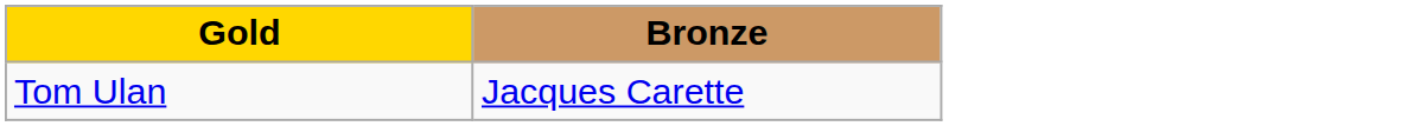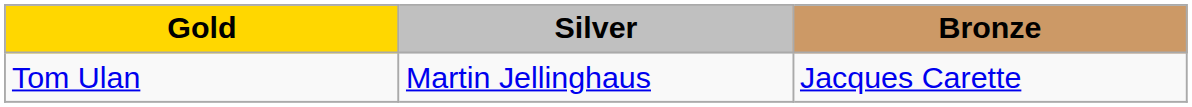 <table class="wikitable" style="text-align:left">
 <tr align="center">
 <td width=200 bgcolor=gold><strong>Gold</strong></td>
+<td width=200 bgcolor=silver><strong>Silver</strong></td>
 <td width=200 bgcolor=CC9966><strong>Bronze</strong></td>
 </tr>
 <tr>
 <td><a href='#'>Tom Ulan</a><br><em></em></td>
+<td><a href='#'>Martin Jellinghaus</a><br><em></em></td>
 <td><a href='#'>Jacques Carette</a><br><em></em></td>
 </tr>
 </table>
